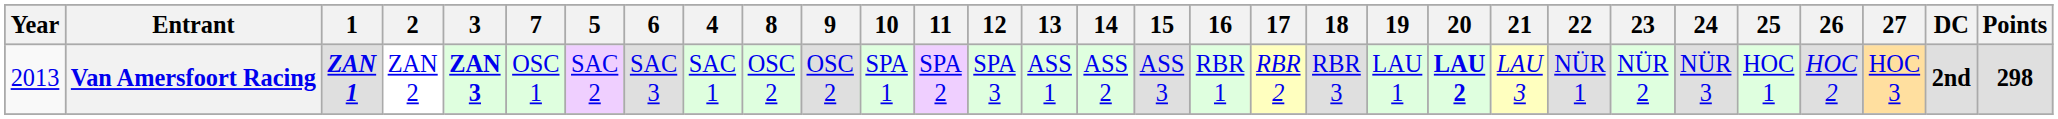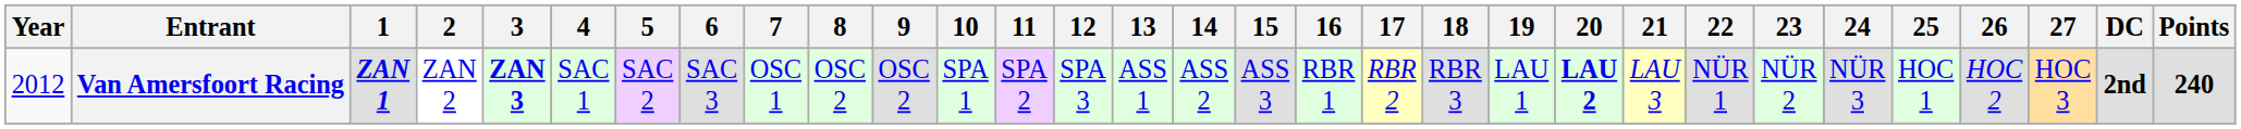 <table class="wikitable" style="text-align:center; font-size:85%">
 <tr>
 <th>Year</th>
 <th>Entrant</th>
 <th>1</th>
 <th>2</th>
 <th>3</th>
-<th>7</th>
+<th>4</th>
 <th>5</th>
 <th>6</th>
-<th>4</th>
+<th>7</th>
 <th>8</th>
 <th>9</th>
 <th>10</th>
 <th>11</th>
 <th>12</th>
 <th>13</th>
 <th>14</th>
 <th>15</th>
 <th>16</th>
 <th>17</th>
 <th>18</th>
 <th>19</th>
 <th>20</th>
 <th>21</th>
 <th>22</th>
 <th>23</th>
 <th>24</th>
 <th>25</th>
 <th>26</th>
 <th>27</th>
 <th>DC</th>
 <th>Points</th>
 </tr>
 <tr>
-<td><a href='#'>2013</a></td>
+<td><a href='#'>2012</a></td>
 <th nowrap><a href='#'>Van Amersfoort Racing</a></th>
 <td style="background:#DFDFDF;"><strong><em><a href='#'>ZAN<br>1</a></em></strong><br></td>
 <td style="background:#FFFFFF;"><a href='#'>ZAN<br>2</a><br></td>
 <td style="background:#DFFFDF;"><strong><a href='#'>ZAN<br>3</a></strong><br></td>
-<td style="background:#DFFFDF;"><a href='#'>OSC<br>1</a><br></td>
+<td style="background:#DFFFDF;"><a href='#'>SAC<br>1</a><br></td>
 <td style="background:#EFCFFF;"><a href='#'>SAC<br>2</a><br></td>
 <td style="background:#DFDFDF;"><a href='#'>SAC<br>3</a><br></td>
-<td style="background:#DFFFDF;"><a href='#'>SAC<br>1</a><br></td>
+<td style="background:#DFFFDF;"><a href='#'>OSC<br>1</a><br></td>
 <td style="background:#DFFFDF;"><a href='#'>OSC<br>2</a><br></td>
 <td style="background:#DFDFDF;"><a href='#'>OSC<br>2</a><br></td>
 <td style="background:#DFFFDF;"><a href='#'>SPA<br>1</a><br></td>
 <td style="background:#EFCFFF;"><a href='#'>SPA<br>2</a><br></td>
 <td style="background:#DFFFDF;"><a href='#'>SPA<br>3</a><br></td>
 <td style="background:#DFFFDF;"><a href='#'>ASS<br>1</a><br></td>
 <td style="background:#DFFFDF;"><a href='#'>ASS<br>2</a><br></td>
 <td style="background:#DFDFDF;"><a href='#'>ASS<br>3</a><br></td>
 <td style="background:#DFFFDF;"><a href='#'>RBR<br>1</a><br></td>
 <td style="background:#FFFFBF;"><em><a href='#'>RBR<br>2</a></em><br></td>
 <td style="background:#DFDFDF;"><a href='#'>RBR<br>3</a><br></td>
 <td style="background:#DFFFDF;"><a href='#'>LAU<br>1</a><br></td>
 <td style="background:#DFFFDF;"><strong><a href='#'>LAU<br>2</a><br></strong></td>
 <td style="background:#FFFFBF;"><em><a href='#'>LAU<br>3</a></em><br></td>
 <td style="background:#DFDFDF;"><a href='#'>NÜR<br>1</a><br></td>
 <td style="background:#DFFFDF;"><a href='#'>NÜR<br>2</a><br></td>
 <td style="background:#DFDFDF;"><a href='#'>NÜR<br>3</a><br></td>
 <td style="background:#DFFFDF;"><a href='#'>HOC<br>1</a><br></td>
 <td style="background:#DFDFDF;"><em><a href='#'>HOC<br>2</a></em><br></td>
 <td style="background:#FFDF9F;"><a href='#'>HOC<br>3</a><br></td>
 <th style="background:#DFDFDF;">2nd</th>
-<th style="background:#DFDFDF;">298</th>
+<th style="background:#DFDFDF;">240</th>
 </tr>
 </table>
